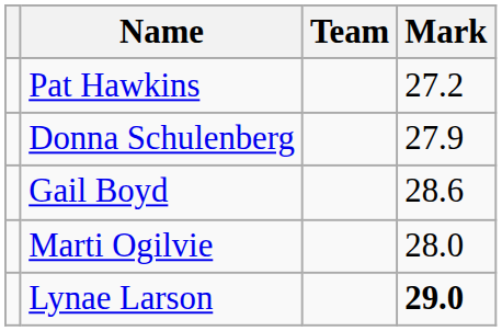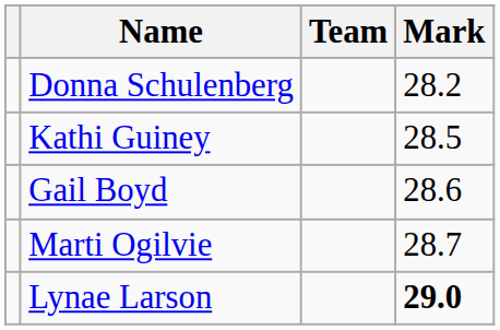 <table class=wikitable>
 <tr>
 <th></th>
 <th>Name</th>
 <th>Team</th>
 <th>Mark</th>
 </tr>
 <tr>
 <td></td>
-<td><a href='#'>Pat Hawkins</a></td>
+<td><a href='#'>Donna Schulenberg</a></td>
 <td></td>
-<td>27.2</td>
+<td>28.2</td>
 </tr>
 <tr>
 <td></td>
-<td><a href='#'>Donna Schulenberg</a></td>
+<td><a href='#'>Kathi Guiney</a></td>
 <td></td>
-<td>27.9</td>
+<td>28.5</td>
 </tr>
 <tr>
 <td></td>
 <td><a href='#'>Gail Boyd</a></td>
 <td></td>
 <td>28.6</td>
 </tr>
 <tr>
 <td></td>
 <td><a href='#'>Marti Ogilvie</a></td>
 <td></td>
-<td>28.0</td>
+<td>28.7</td>
 </tr>
 <tr>
 <td></td>
 <td><a href='#'>Lynae Larson</a></td>
 <td></td>
 <td><strong>29.0</strong></td>
 </tr>
 </table>
